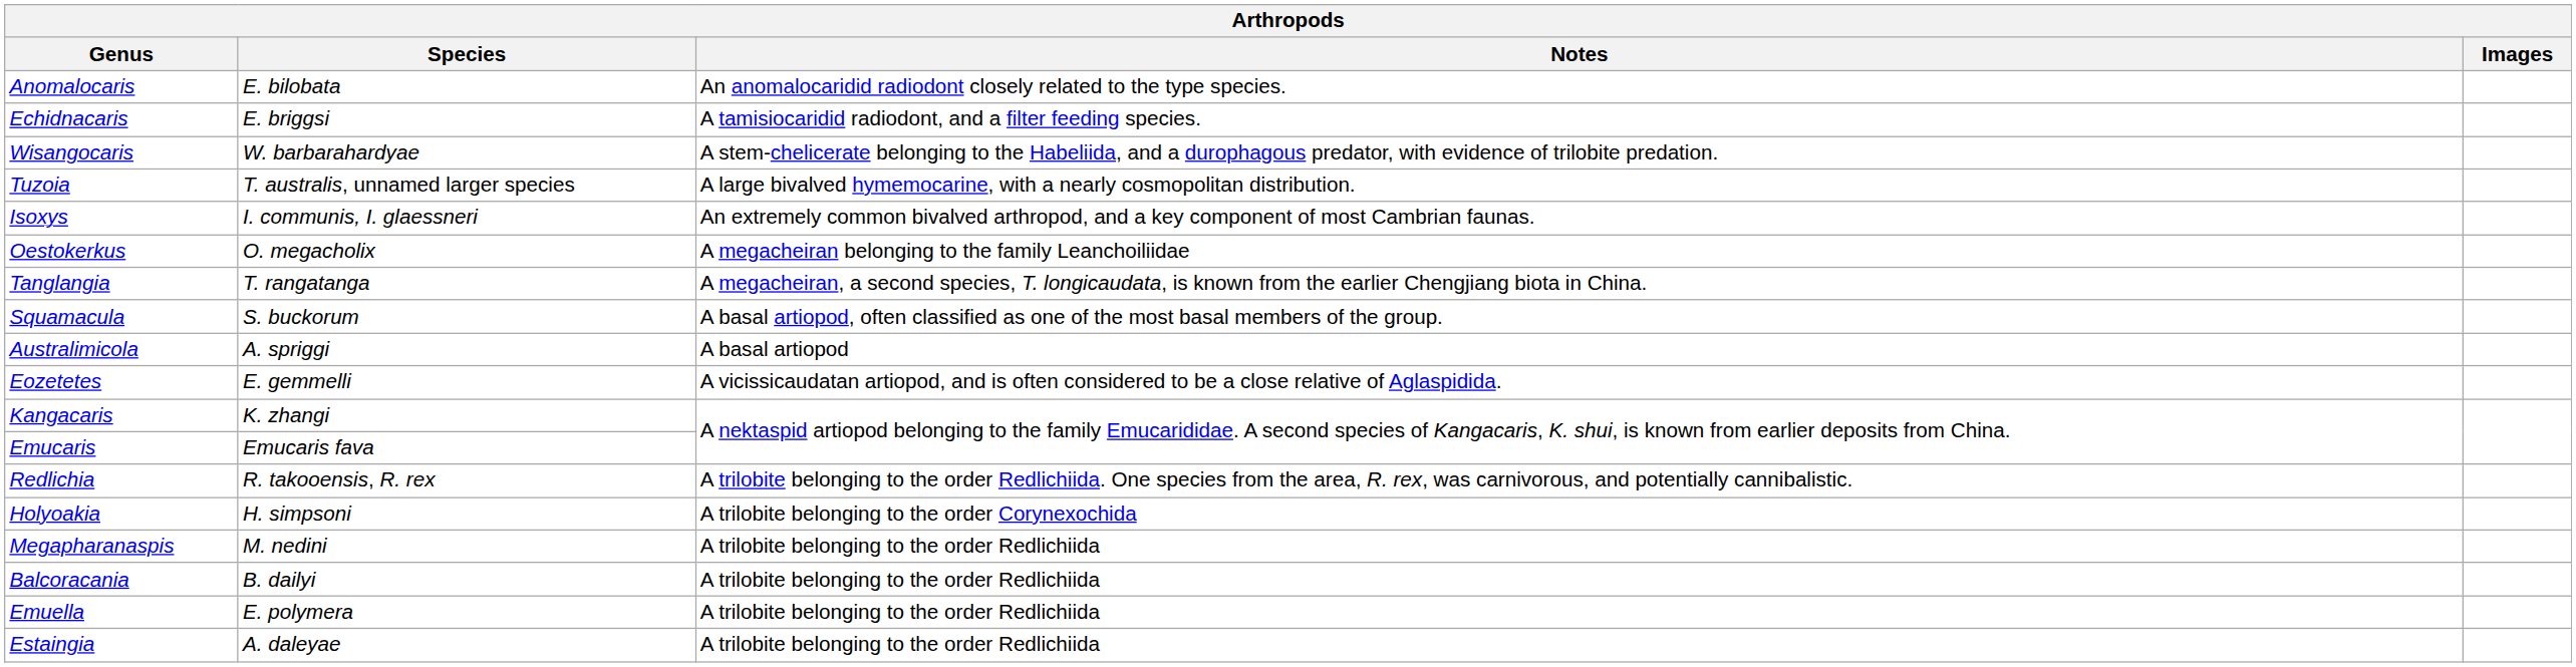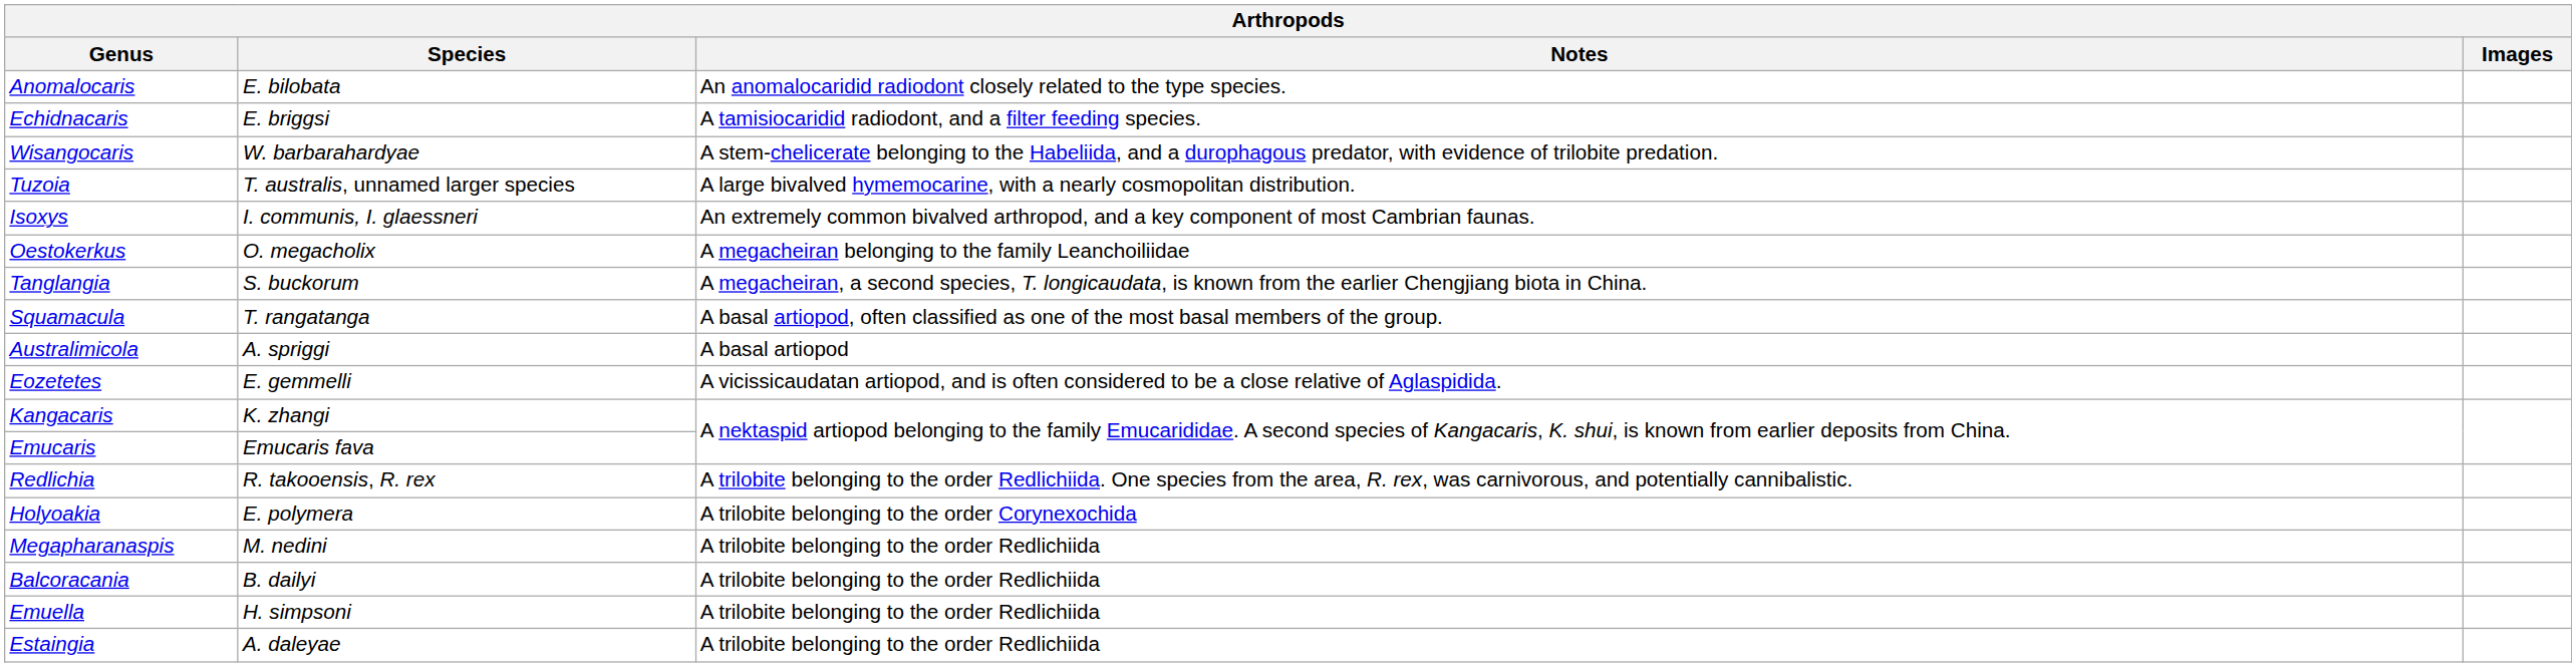 <table class="wikitable sortable" style="background:white; width:100%;">
 <tr>
 <th colspan="5" align="center">Arthropods</th>
 </tr>
 <tr>
 <th>Genus</th>
 <th>Species</th>
 <th>Notes</th>
 <th>Images</th>
 </tr>
 <tr>
 <td><em><a href='#'>Anomalocaris</a></em></td>
 <td><em>E. bilobata</em></td>
 <td>An <a href='#'>anomalocaridid radiodont</a> closely related to the type species.</td>
 <td></td>
 </tr>
 <tr>
 <td><em><a href='#'>Echidnacaris</a></em></td>
 <td><em>E. briggsi</em></td>
 <td>A <a href='#'>tamisiocaridid</a> radiodont, and a <a href='#'>filter feeding</a> species.</td>
 <td></td>
 </tr>
 <tr>
 <td><em><a href='#'>Wisangocaris</a></em></td>
 <td><em>W. barbarahardyae</em></td>
 <td>A stem-<a href='#'>chelicerate</a> belonging to the <a href='#'>Habeliida</a>, and a <a href='#'>durophagous</a> predator, with evidence of trilobite predation.</td>
 <td></td>
 </tr>
 <tr>
 <td><em><a href='#'>Tuzoia</a></em></td>
 <td><em>T. australis</em>, unnamed larger species</td>
 <td>A large bivalved <a href='#'>hymemocarine</a>, with a nearly cosmopolitan distribution.</td>
 <td></td>
 </tr>
 <tr>
 <td><em><a href='#'>Isoxys</a></em></td>
 <td><em>I. communis,  I. glaessneri</em></td>
 <td>An extremely common bivalved arthropod, and a key component of most Cambrian faunas.</td>
 <td></td>
 </tr>
 <tr>
 <td><em><a href='#'>Oestokerkus</a></em></td>
 <td><em>O. megacholix</em></td>
 <td>A <a href='#'>megacheiran</a> belonging to the family Leanchoiliidae</td>
 <td></td>
 </tr>
 <tr>
 <td><em><a href='#'>Tanglangia</a></em></td>
-<td><em>T. rangatanga</em></td>
+<td><em>S. buckorum</em></td>
 <td>A <a href='#'>megacheiran</a>, a second species, <em>T. longicaudata</em>, is known from the earlier Chengjiang biota in China.</td>
 <td><br></td>
 </tr>
 <tr>
 <td><em><a href='#'>Squamacula</a></em></td>
-<td><em>S. buckorum</em></td>
+<td><em>T. rangatanga</em></td>
 <td>A basal <a href='#'>artiopod</a>, often classified as one of the most basal members of the group.</td>
 <td></td>
 </tr>
 <tr>
 <td><em><a href='#'>Australimicola</a></em></td>
 <td><em>A. spriggi</em></td>
 <td>A basal artiopod</td>
 <td></td>
 </tr>
 <tr>
 <td><em><a href='#'>Eozetetes</a></em></td>
 <td><em>E. gemmelli</em></td>
 <td>A vicissicaudatan artiopod, and is often considered to be a close relative of <a href='#'>Aglaspidida</a>.</td>
 <td></td>
 </tr>
 <tr>
 <td><em><a href='#'>Kangacaris</a></em></td>
 <td><em>K. zhangi</em></td>
 <td rowspan="2">A <a href='#'>nektaspid</a> artiopod belonging to the family <a href='#'>Emucarididae</a>. A second species of <em>Kangacaris</em>,  <em>K. shui</em>, is known from earlier deposits from China.</td>
 <td rowspan="2"></td>
 </tr>
 <tr>
 <td><em><a href='#'>Emucaris</a></em></td>
 <td><em>Emucaris fava</em></td>
 </tr>
 <tr>
 <td><em><a href='#'>Redlichia</a></em></td>
 <td><em>R. takooensis</em>, <em>R. rex</em></td>
 <td>A <a href='#'>trilobite</a> belonging to the order <a href='#'>Redlichiida</a>. One species from the area, <em>R. rex</em>, was carnivorous, and potentially cannibalistic.</td>
 <td></td>
 </tr>
 <tr>
 <td><em><a href='#'>Holyoakia</a></em></td>
-<td><em>H. simpsoni</em></td>
+<td><em>E. polymera</em></td>
 <td>A trilobite belonging to the order <a href='#'>Corynexochida</a></td>
 <td></td>
 </tr>
 <tr>
 <td><em><a href='#'>Megapharanaspis</a></em></td>
 <td><em>M. nedini</em></td>
 <td>A trilobite belonging to the order Redlichiida</td>
 <td></td>
 </tr>
 <tr>
 <td><em><a href='#'>Balcoracania</a></em></td>
 <td><em>B. dailyi</em></td>
 <td>A trilobite belonging to the order Redlichiida</td>
 <td></td>
 </tr>
 <tr>
 <td><em><a href='#'>Emuella</a></em></td>
-<td><em>E. polymera</em></td>
+<td><em>H. simpsoni</em></td>
 <td>A trilobite belonging to the order Redlichiida</td>
 <td></td>
 </tr>
 <tr>
 <td><em><a href='#'>Estaingia</a></em></td>
 <td><em>A. daleyae</em></td>
 <td>A trilobite belonging to the order Redlichiida</td>
 <td></td>
 </tr>
 </table>
